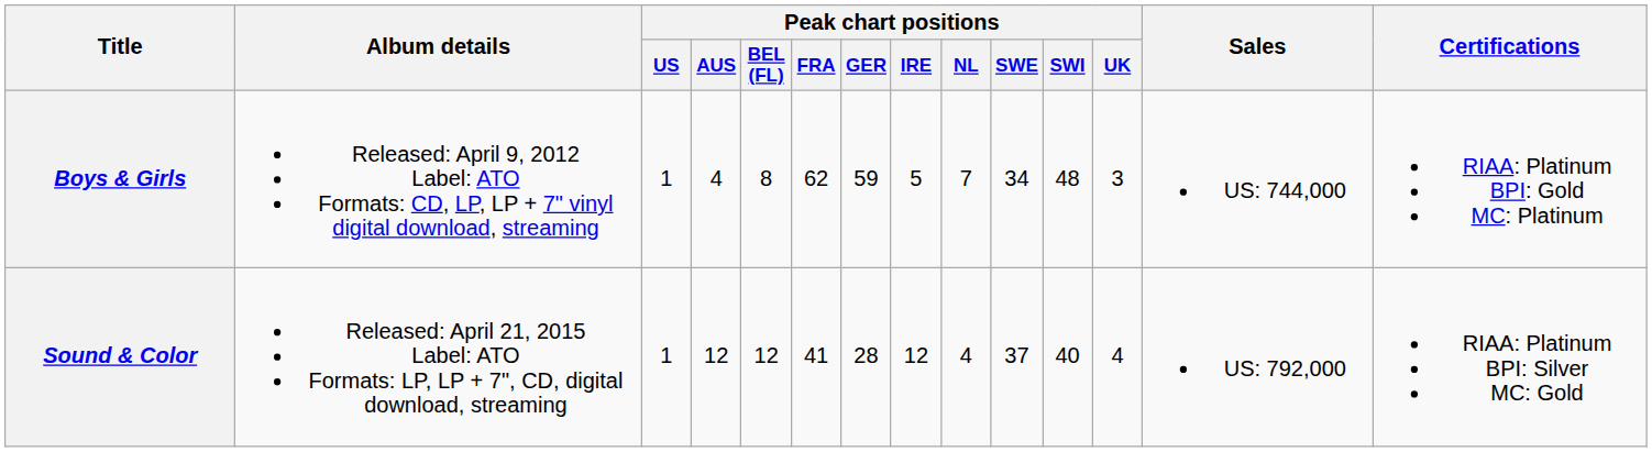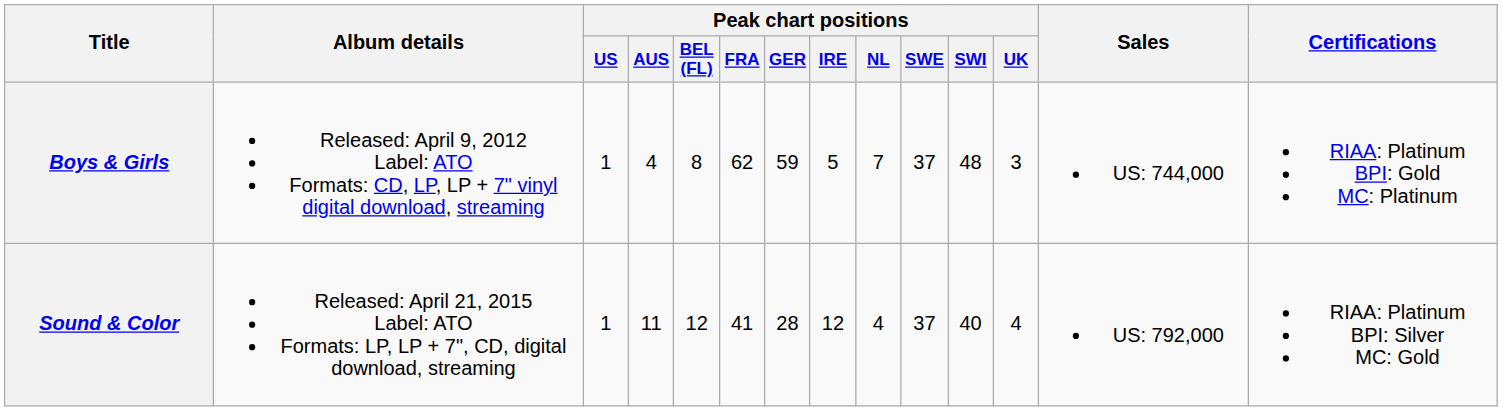 <table class="wikitable plainrowheaders" style="text-align:center;">
 <tr>
 <th scope="col" rowspan="2" style="width:10em;">Title</th>
 <th scope="col" rowspan="2" style="width:18em;">Album details</th>
 <th scope="col" colspan="10">Peak chart positions</th>
 <th scope="col" rowspan="2" style="width:10em;">Sales</th>
 <th scope="col" rowspan="2" style="width:12em;"><a href='#'>Certifications</a></th>
 </tr>
 <tr>
 <th scope="col" style="width:2.2em;font-size:85%;"><a href='#'>US</a><br></th>
 <th scope="col" style="width:2.2em;font-size:85%;"><a href='#'>AUS</a><br></th>
 <th scope="col" style="width:2.2em;font-size:85%;"><a href='#'>BEL<br>(FL)</a><br></th>
 <th scope="col" style="width:2.2em;font-size:85%;"><a href='#'>FRA</a><br></th>
 <th scope="col" style="width:2.2em;font-size:85%;"><a href='#'>GER</a><br></th>
 <th scope="col" style="width:2.2em;font-size:85%;"><a href='#'>IRE</a><br></th>
 <th scope="col" style="width:2.2em;font-size:85%;"><a href='#'>NL</a><br></th>
 <th scope="col" style="width:2.2em;font-size:85%;"><a href='#'>SWE</a><br></th>
 <th scope="col" style="width:2.2em;font-size:85%;"><a href='#'>SWI</a><br></th>
 <th scope="col" style="width:2.2em;font-size:85%;"><a href='#'>UK</a><br></th>
 </tr>
 <tr>
 <th scope="row"><em><a href='#'>Boys & Girls</a></em></th>
 <td><br><ul><li>Released: April 9, 2012</li><li>Label: <a href='#'>ATO</a></li><li>Formats: <a href='#'>CD</a>, <a href='#'>LP</a>, LP + <a href='#'>7" vinyl</a> <a href='#'>digital download</a>, <a href='#'>streaming</a></li></ul></td>
 <td>1</td>
 <td>4</td>
 <td>8</td>
 <td>62</td>
 <td>59</td>
 <td>5</td>
 <td>7</td>
-<td>34</td>
+<td>37</td>
 <td>48</td>
 <td>3</td>
 <td><br><ul><li>US: 744,000</li></ul></td>
 <td><br><ul><li><a href='#'>RIAA</a>: Platinum</li><li><a href='#'>BPI</a>: Gold</li><li><a href='#'>MC</a>: Platinum</li></ul></td>
 </tr>
 <tr>
 <th scope="row"><em><a href='#'>Sound & Color</a></em></th>
 <td><br><ul><li>Released: April 21, 2015</li><li>Label: ATO</li><li>Formats: LP, LP + 7", CD, digital download, streaming</li></ul></td>
 <td>1</td>
-<td>12</td>
+<td>11</td>
 <td>12</td>
 <td>41</td>
 <td>28</td>
 <td>12</td>
 <td>4</td>
 <td>37</td>
 <td>40</td>
 <td>4</td>
 <td><br><ul><li>US: 792,000</li></ul></td>
 <td><br><ul><li>RIAA: Platinum</li><li>BPI: Silver</li><li>MC: Gold</li></ul></td>
 </tr>
 </table>
